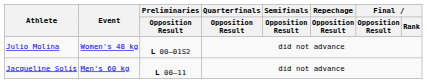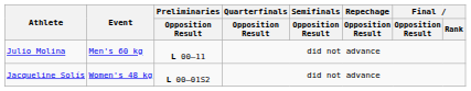 <table class="wikitable" style="font-size:90%">
 <tr>
 <th rowspan=2>Athlete</th>
 <th rowspan=2>Event</th>
 <th>Preliminaries</th>
 <th>Quarterfinals</th>
 <th>Semifinals</th>
 <th>Repechage</th>
 <th colspan=2>Final / </th>
 </tr>
 <tr style="font-size:95%">
 <th>Opposition<br>Result</th>
 <th>Opposition<br>Result</th>
 <th>Opposition<br>Result</th>
 <th>Opposition<br>Result</th>
 <th>Opposition<br>Result</th>
 <th>Rank</th>
 </tr>
 <tr align=center>
 <td align=left><a href='#'>Julio Molina</a></td>
+<td align=left><a href='#'>Men's 60 kg</a></td>
+<td><br><strong>L</strong> 00–11</td>
+<td colspan=5>did not advance</td>
+</tr>
+<tr align=center>
+<td align=left><a href='#'>Jacqueline Solís</a></td>
 <td align=left><a href='#'>Women's 48 kg</a></td>
 <td><br><strong>L</strong> 00–01S2</td>
 <td colspan=5>did not advance</td>
 </tr>
-<tr align=center>
-<td align=left><a href='#'>Jacqueline Solís</a></td>
-<td align=left><a href='#'>Men's 60 kg</a></td>
-<td><br><strong>L</strong> 00–11</td>
-<td colspan=5>did not advance</td>
-</tr>
 </table>
